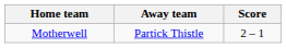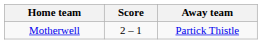 <table class="wikitable" style="text-align: center">
 <tr>
 <th width=140>Home team</th>
+<th width=70>Score</th>
 <th width=140>Away team</th>
-<th width=70>Score</th>
 </tr>
 <tr>
 <td><a href='#'>Motherwell</a></td>
+<td>2 – 1</td>
 <td><a href='#'>Partick Thistle</a></td>
-<td>2 – 1</td>
 </tr>
 </table>
